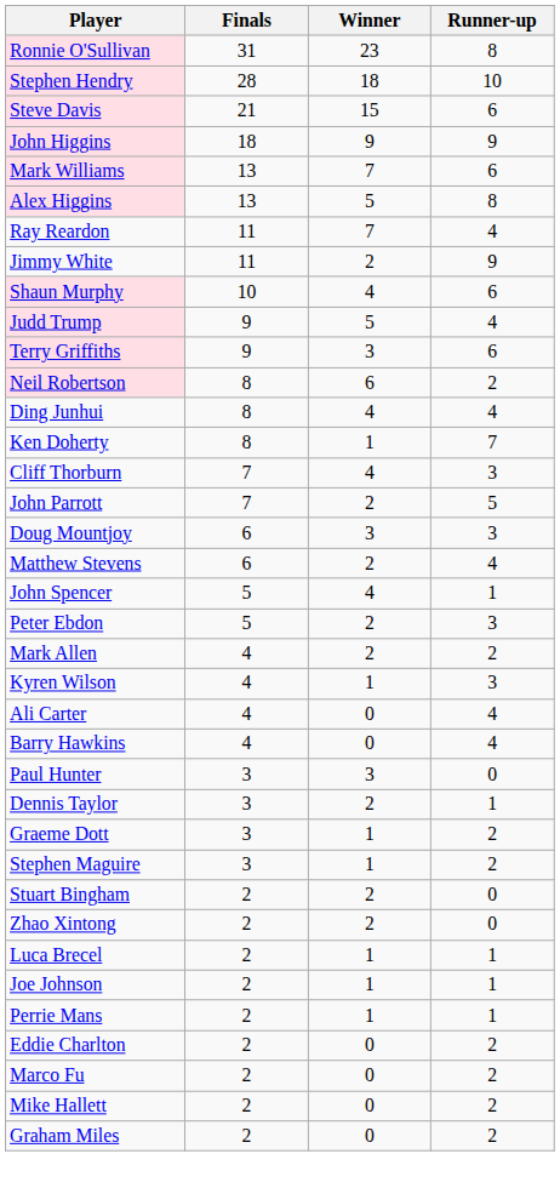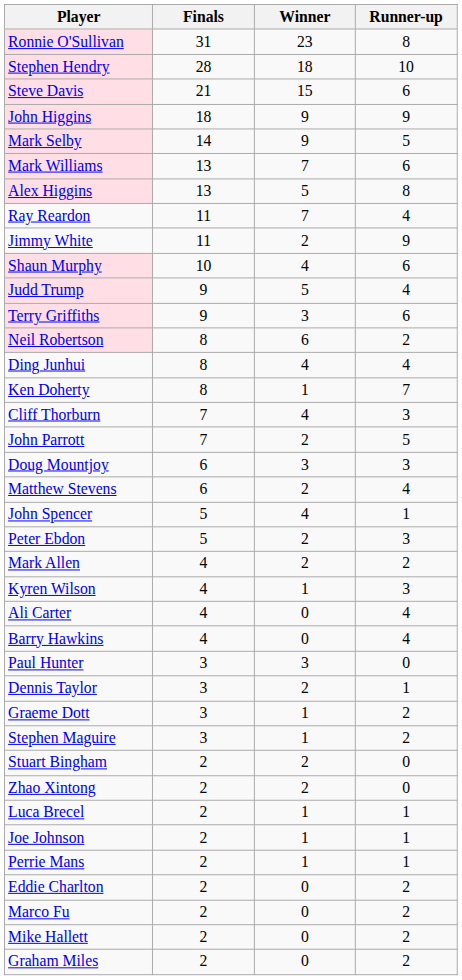 <table class="wikitable sortable sticky-header" style="text-align:center">
 <tr>
 <th scope="col" style="width: 9em;">Player</th>
 <th scope="col" style="width: 6em;">Finals</th>
 <th scope="col" style="width: 6em;">Winner</th>
 <th scope="col" style="width: 6em;">Runner-up</th>
 </tr>
 <tr>
 <td align="left" style="background: #ffdee6" data-sort-value="O'Sullivan, Ronnie"><a href='#'>Ronnie O'Sullivan</a> </td>
 <td>31</td>
 <td>23</td>
 <td>8</td>
 </tr>
 <tr>
 <td align="left" style="background: #ffdee6" data-sort-value="Hendry, Stephen"><a href='#'>Stephen Hendry</a> </td>
 <td>28</td>
 <td>18</td>
 <td>10</td>
 </tr>
 <tr>
 <td align="left" style="background: #ffdee6" data-sort-value="Davis, Steve"><a href='#'>Steve Davis</a> </td>
 <td>21</td>
 <td>15</td>
 <td>6</td>
 </tr>
 <tr>
 <td align="left" style="background: #ffdee6" data-sort-value="Higgins, John"><a href='#'>John Higgins</a> </td>
 <td>18</td>
 <td>9</td>
 <td>9</td>
+</tr>
+<tr>
+<td align="left" style="background: #ffdee6" data-sort-value="Selby, Mark"><a href='#'>Mark Selby</a> </td>
+<td>14</td>
+<td>9</td>
+<td>5</td>
 </tr>
 <tr>
 <td align="left" style="background: #ffdee6" data-sort-value="Williams, Mark"><a href='#'>Mark Williams</a> </td>
 <td>13</td>
 <td>7</td>
 <td>6</td>
 </tr>
 <tr>
 <td align="left" style="background: #ffdee6" data-sort-value="Higgins, Alex"><a href='#'>Alex Higgins</a> </td>
 <td>13</td>
 <td>5</td>
 <td>8</td>
 </tr>
 <tr>
 <td align="left" data-sort-value="Reardon, Ray"><a href='#'>Ray Reardon</a></td>
 <td>11</td>
 <td>7</td>
 <td>4</td>
 </tr>
 <tr>
 <td align="left" data-sort-value="White, Jimmy"><a href='#'>Jimmy White</a></td>
 <td>11</td>
 <td>2</td>
 <td>9</td>
 </tr>
 <tr>
 <td align="left" style="background: #ffdee6" data-sort-value="Murphy, Shaun"><a href='#'>Shaun Murphy</a> </td>
 <td>10</td>
 <td>4</td>
 <td>6</td>
 </tr>
 <tr>
 <td align="left" style="background: #ffdee6" data-sort-value="Trump, Judd"><a href='#'>Judd Trump</a> </td>
 <td>9</td>
 <td>5</td>
 <td>4</td>
 </tr>
 <tr>
 <td align="left" style="background: #ffdee6" data-sort-value="Griffiths, Terry"><a href='#'>Terry Griffiths</a> </td>
 <td>9</td>
 <td>3</td>
 <td>6</td>
 </tr>
 <tr>
 <td align="left" style="background: #ffdee6" data-sort-value="Robertson, Neil"><a href='#'>Neil Robertson</a> </td>
 <td>8</td>
 <td>6</td>
 <td>2</td>
 </tr>
 <tr>
 <td align="left" data-sort-value="Ding, Junhui"><a href='#'>Ding Junhui</a></td>
 <td>8</td>
 <td>4</td>
 <td>4</td>
 </tr>
 <tr>
 <td align="left" data-sort-value="Doherty, Ken"><a href='#'>Ken Doherty</a></td>
 <td>8</td>
 <td>1</td>
 <td>7</td>
 </tr>
 <tr>
 <td align="left" data-sort-value="Thorburn, Cliff"><a href='#'>Cliff Thorburn</a></td>
 <td>7</td>
 <td>4</td>
 <td>3</td>
 </tr>
 <tr>
 <td align="left" data-sort-value="Parrott, John"><a href='#'>John Parrott</a></td>
 <td>7</td>
 <td>2</td>
 <td>5</td>
 </tr>
 <tr>
 <td align="left" data-sort-value="Mountjoy, Doug"><a href='#'>Doug Mountjoy</a></td>
 <td>6</td>
 <td>3</td>
 <td>3</td>
 </tr>
 <tr>
 <td align="left" data-sort-value="Stevens, Matthew"><a href='#'>Matthew Stevens</a></td>
 <td>6</td>
 <td>2</td>
 <td>4</td>
 </tr>
 <tr>
 <td align="left" data-sort-value="Spencer, John"><a href='#'>John Spencer</a></td>
 <td>5</td>
 <td>4</td>
 <td>1</td>
 </tr>
 <tr>
 <td align="left" data-sort-value="Ebdon, Peter"><a href='#'>Peter Ebdon</a></td>
 <td>5</td>
 <td>2</td>
 <td>3</td>
 </tr>
 <tr>
 <td align="left" data-sort-value="Allen, Mark"><a href='#'>Mark Allen</a></td>
 <td>4</td>
 <td>2</td>
 <td>2</td>
 </tr>
 <tr>
 <td align="left" data-sort-value="Wilson, Kyren"><a href='#'>Kyren Wilson</a></td>
 <td>4</td>
 <td>1</td>
 <td>3</td>
 </tr>
 <tr>
 <td align="left" data-sort-value="Carter, Ali"><a href='#'>Ali Carter</a></td>
 <td>4</td>
 <td>0</td>
 <td>4</td>
 </tr>
 <tr>
 <td align="left" data-sort-value="Hawkins, Barry"><a href='#'>Barry Hawkins</a></td>
 <td>4</td>
 <td>0</td>
 <td>4</td>
 </tr>
 <tr>
 <td align="left" data-sort-value="Hunter, Paul"><a href='#'>Paul Hunter</a></td>
 <td>3</td>
 <td>3</td>
 <td>0</td>
 </tr>
 <tr>
 <td align="left" data-sort-value="Taylor, Dennis"><a href='#'>Dennis Taylor</a></td>
 <td>3</td>
 <td>2</td>
 <td>1</td>
 </tr>
 <tr>
 <td align="left" data-sort-value="Dott, Graeme"><a href='#'>Graeme Dott</a></td>
 <td>3</td>
 <td>1</td>
 <td>2</td>
 </tr>
 <tr>
 <td align="left" data-sort-value="Maguire, Stephen"><a href='#'>Stephen Maguire</a></td>
 <td>3</td>
 <td>1</td>
 <td>2</td>
 </tr>
 <tr>
 <td align="left" data-sort-value="Bingham, Stuart"><a href='#'>Stuart Bingham</a></td>
 <td>2</td>
 <td>2</td>
 <td>0</td>
 </tr>
 <tr>
 <td align="left" data-sort-value="Xintong, Zhao"><a href='#'>Zhao Xintong</a></td>
 <td>2</td>
 <td>2</td>
 <td>0</td>
 </tr>
 <tr>
 <td align="left" data-sort-value="Brecel, Luca"><a href='#'>Luca Brecel</a></td>
 <td>2</td>
 <td>1</td>
 <td>1</td>
 </tr>
 <tr>
 <td align="left" data-sort-value="Johnson, Joe"><a href='#'>Joe Johnson</a></td>
 <td>2</td>
 <td>1</td>
 <td>1</td>
 </tr>
 <tr>
 <td align="left" data-sort-value="Mans, Perrie"><a href='#'>Perrie Mans</a></td>
 <td>2</td>
 <td>1</td>
 <td>1</td>
 </tr>
 <tr>
 <td align="left" data-sort-value="Charlton, Eddie"><a href='#'>Eddie Charlton</a></td>
 <td>2</td>
 <td>0</td>
 <td>2</td>
 </tr>
 <tr>
 <td align="left" data-sort-value="Fu, Marco"><a href='#'>Marco Fu</a></td>
 <td>2</td>
 <td>0</td>
 <td>2</td>
 </tr>
 <tr>
 <td align="left" data-sort-value="Hallett, Mike"><a href='#'>Mike Hallett</a></td>
 <td>2</td>
 <td>0</td>
 <td>2</td>
 </tr>
 <tr>
 <td align="left" data-sort-value="Miles, Graham"><a href='#'>Graham Miles</a></td>
 <td>2</td>
 <td>0</td>
 <td>2</td>
 </tr>
 </table>
